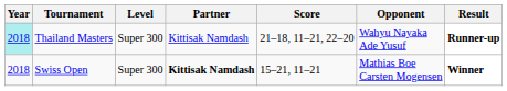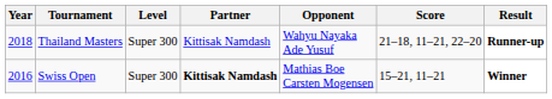 <table class="sortable wikitable" style="font-size: 90%;">
 <tr>
 <th>Year</th>
 <th>Tournament</th>
 <th>Level</th>
 <th>Partner</th>
+<th>Opponent</th>
 <th>Score</th>
-<th>Opponent</th>
 <th>Result</th>
 </tr>
 <tr>
-<td align="center" style="background: paleturquoise;"><a href='#'>2018</a></td>
+<td align="center"><a href='#'>2018</a></td>
 <td align="left"><a href='#'>Thailand Masters</a></td>
 <td align="left">Super 300</td>
 <td align="left"> <a href='#'>Kittisak Namdash</a></td>
+<td align="left"> <a href='#'>Wahyu Nayaka</a><br> <a href='#'>Ade Yusuf</a></td>
 <td align="left">21–18, 11–21, 22–20</td>
-<td align="left"> <a href='#'>Wahyu Nayaka</a><br> <a href='#'>Ade Yusuf</a></td>
 <td style="text-align:left; background:white"> <strong>Runner-up</strong></td>
 </tr>
 <tr>
-<td align="center"><a href='#'>2018</a></td>
+<td align="center"><a href='#'>2016</a></td>
 <td align="left"><a href='#'>Swiss Open</a></td>
 <td align="left">Super 300</td>
 <td align="left"><strong> Kittisak Namdash</strong></td>
+<td align="left"> <a href='#'>Mathias Boe</a><br> <a href='#'>Carsten Mogensen</a></td>
 <td align="left">15–21, 11–21</td>
-<td align="left"> <a href='#'>Mathias Boe</a><br> <a href='#'>Carsten Mogensen</a></td>
 <td style="text-align:left; background:white"> <strong>Winner</strong></td>
 </tr>
 </table>
